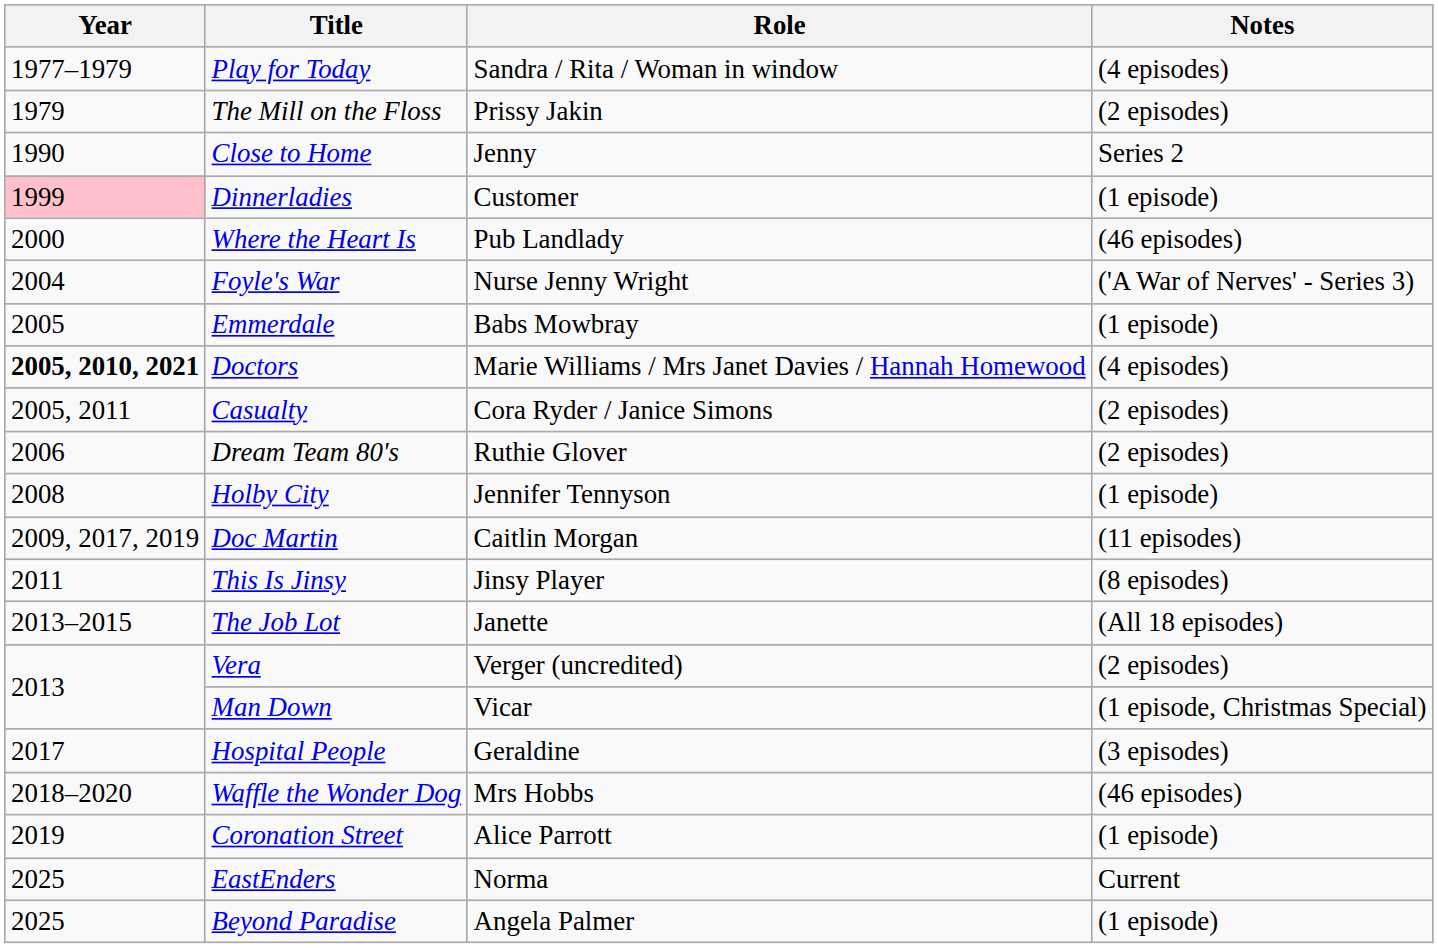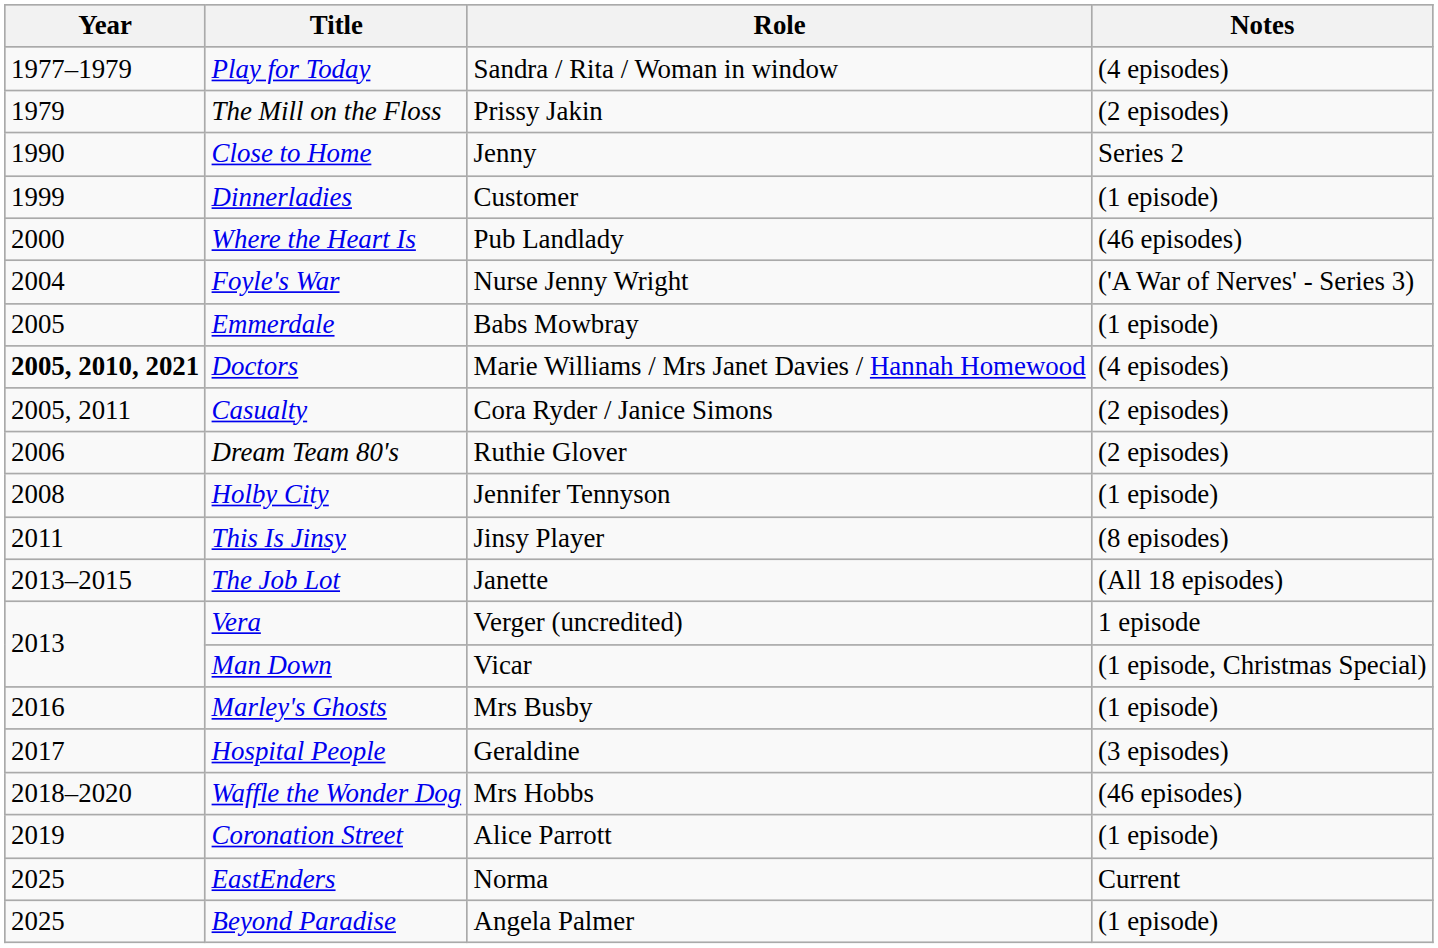 <table class="wikitable">
 <tr>
 <th>Year</th>
 <th>Title</th>
 <th>Role</th>
 <th>Notes</th>
 </tr>
 <tr>
 <td>1977–1979</td>
 <td><em><a href='#'>Play for Today</a></em></td>
 <td>Sandra / Rita / Woman in window</td>
 <td>(4 episodes)</td>
 </tr>
 <tr>
 <td>1979</td>
 <td><em>The Mill on the Floss</em></td>
 <td>Prissy Jakin</td>
 <td>(2 episodes)</td>
 </tr>
 <tr>
 <td>1990</td>
 <td><em><a href='#'>Close to Home</a></em></td>
 <td>Jenny</td>
 <td>Series 2</td>
 </tr>
 <tr>
-<td style="background: pink;">1999</td>
+<td>1999</td>
 <td><em><a href='#'>Dinnerladies</a></em></td>
 <td>Customer</td>
 <td>(1 episode)</td>
 </tr>
 <tr>
 <td>2000</td>
 <td><em><a href='#'>Where the Heart Is</a></em></td>
 <td>Pub Landlady</td>
 <td>(46 episodes)</td>
 </tr>
 <tr>
 <td>2004</td>
 <td><em><a href='#'>Foyle's War</a></em></td>
 <td>Nurse Jenny Wright</td>
 <td>('A War of Nerves' - Series 3)</td>
 </tr>
 <tr>
 <td>2005</td>
 <td><em><a href='#'>Emmerdale</a></em></td>
 <td>Babs Mowbray</td>
 <td>(1 episode)</td>
 </tr>
 <tr>
 <td><strong>2005, 2010, 2021</strong></td>
 <td><em><a href='#'>Doctors</a></em></td>
 <td>Marie Williams / Mrs Janet Davies / <a href='#'>Hannah Homewood</a></td>
 <td>(4 episodes)</td>
 </tr>
 <tr>
 <td>2005, 2011</td>
 <td><em><a href='#'>Casualty</a></em></td>
 <td>Cora Ryder / Janice Simons</td>
 <td>(2 episodes)</td>
 </tr>
 <tr>
 <td>2006</td>
 <td><em>Dream Team 80's</em></td>
 <td>Ruthie Glover</td>
 <td>(2 episodes)</td>
 </tr>
 <tr>
 <td>2008</td>
 <td><em><a href='#'>Holby City</a></em></td>
 <td>Jennifer Tennyson</td>
 <td>(1 episode)</td>
 </tr>
 <tr>
-<td>2009, 2017, 2019</td>
-<td><em><a href='#'>Doc Martin</a></em></td>
-<td>Caitlin Morgan</td>
-<td>(11 episodes)</td>
-</tr>
-<tr>
 <td>2011</td>
 <td><em><a href='#'>This Is Jinsy</a></em></td>
 <td>Jinsy Player</td>
 <td>(8 episodes)</td>
 </tr>
 <tr>
 <td>2013–2015</td>
 <td><em><a href='#'>The Job Lot</a></em></td>
 <td>Janette</td>
 <td>(All 18 episodes)</td>
 </tr>
 <tr>
 <td rowspan="2">2013</td>
 <td><em><a href='#'>Vera</a></em></td>
 <td>Verger (uncredited)</td>
-<td>(2 episodes)</td>
+<td>1 episode</td>
 </tr>
 <tr>
 <td><em><a href='#'>Man Down</a></em></td>
 <td>Vicar</td>
 <td>(1 episode, Christmas Special)</td>
+</tr>
+<tr>
+<td>2016</td>
+<td><em><a href='#'>Marley's Ghosts</a></em></td>
+<td>Mrs Busby</td>
+<td>(1 episode)</td>
 </tr>
 <tr>
 <td>2017</td>
 <td><em><a href='#'>Hospital People</a></em></td>
 <td>Geraldine</td>
 <td>(3 episodes)</td>
 </tr>
 <tr>
 <td>2018–2020</td>
 <td><em><a href='#'>Waffle the Wonder Dog</a></em></td>
 <td>Mrs Hobbs</td>
 <td>(46 episodes)</td>
 </tr>
 <tr>
 <td>2019</td>
 <td><em><a href='#'>Coronation Street</a></em></td>
 <td>Alice Parrott</td>
 <td>(1 episode)</td>
 </tr>
 <tr>
 <td>2025</td>
 <td><em><a href='#'>EastEnders</a></em></td>
 <td>Norma</td>
 <td>Current</td>
 </tr>
 <tr>
 <td>2025</td>
 <td><em><a href='#'>Beyond Paradise</a></em></td>
 <td>Angela Palmer</td>
 <td>(1 episode)</td>
 </tr>
 </table>
